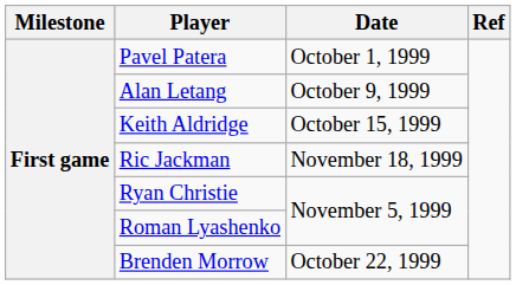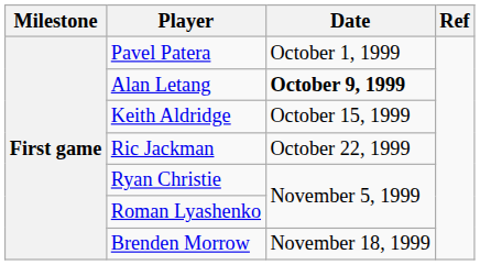 <table class="wikitable">
 <tr>
 <th scope="col">Milestone</th>
 <th scope="col">Player</th>
 <th scope="col">Date</th>
 <th scope="col">Ref</th>
 </tr>
 <tr>
 <th rowspan=7>First game</th>
 <td><a href='#'>Pavel Patera</a></td>
 <td>October 1, 1999</td>
 <td rowspan=7></td>
 </tr>
 <tr>
 <td><a href='#'>Alan Letang</a></td>
-<td>October 9, 1999</td>
+<td><strong>October 9, 1999</strong></td>
 </tr>
 <tr>
 <td><a href='#'>Keith Aldridge</a></td>
 <td>October 15, 1999</td>
 </tr>
 <tr>
 <td><a href='#'>Ric Jackman</a></td>
-<td>November 18, 1999</td>
+<td>October 22, 1999</td>
 </tr>
 <tr>
 <td><a href='#'>Ryan Christie</a></td>
 <td rowspan=2>November 5, 1999</td>
 </tr>
 <tr>
 <td><a href='#'>Roman Lyashenko</a></td>
 </tr>
 <tr>
 <td><a href='#'>Brenden Morrow</a></td>
-<td>October 22, 1999</td>
+<td>November 18, 1999</td>
 </tr>
 </table>
